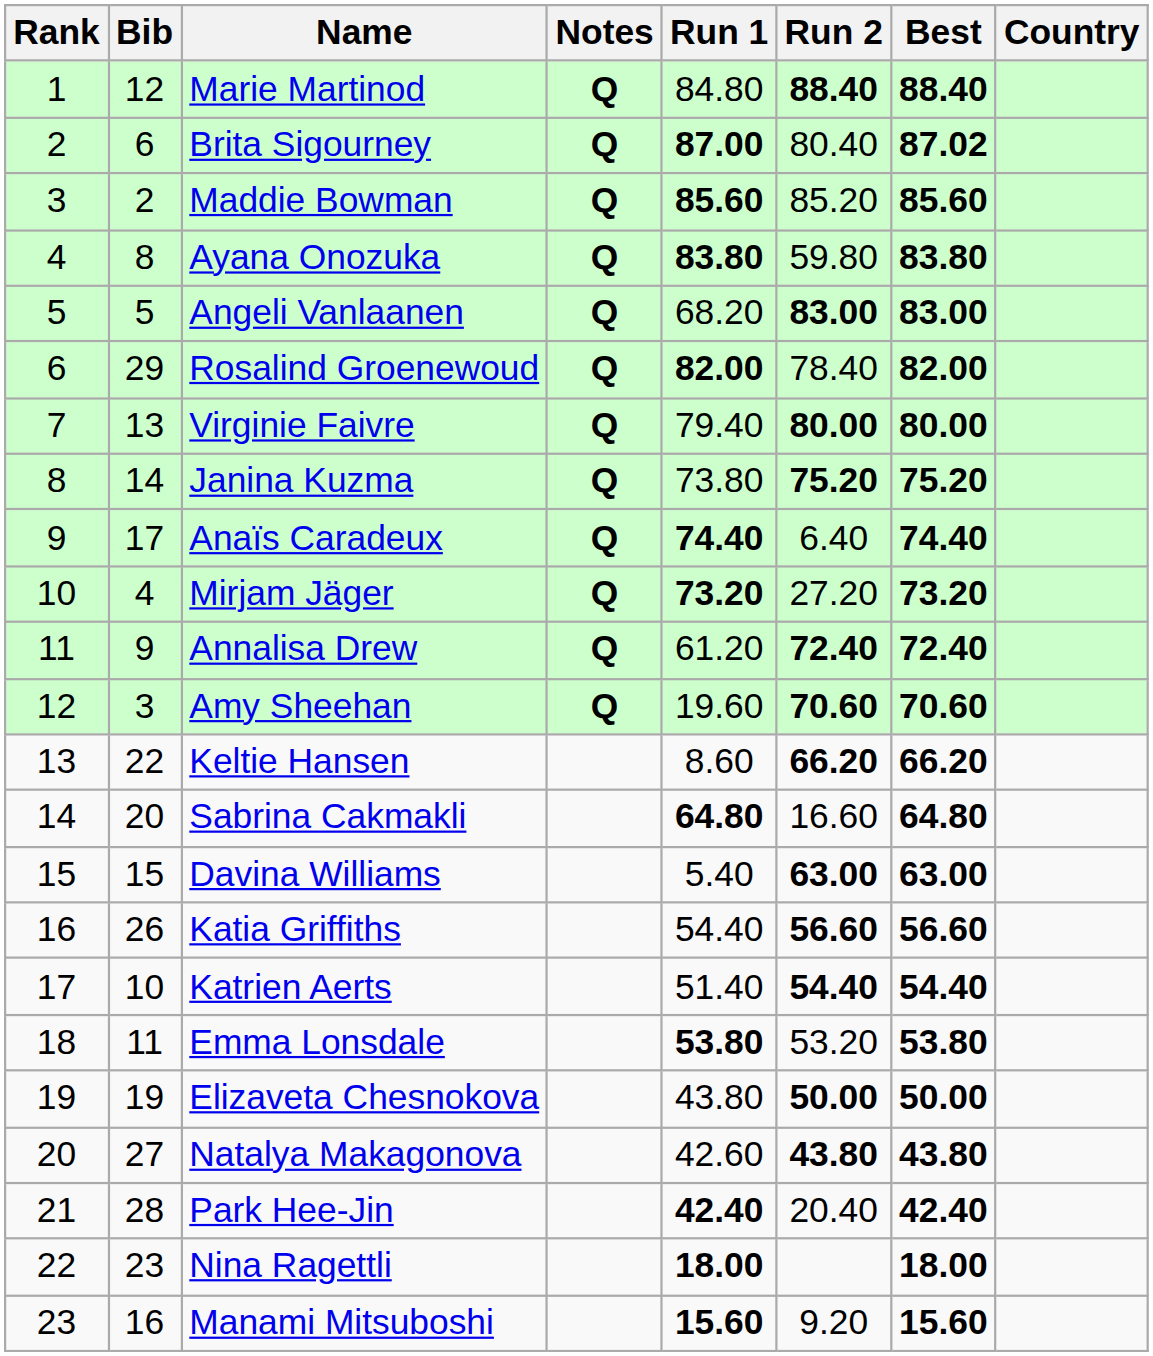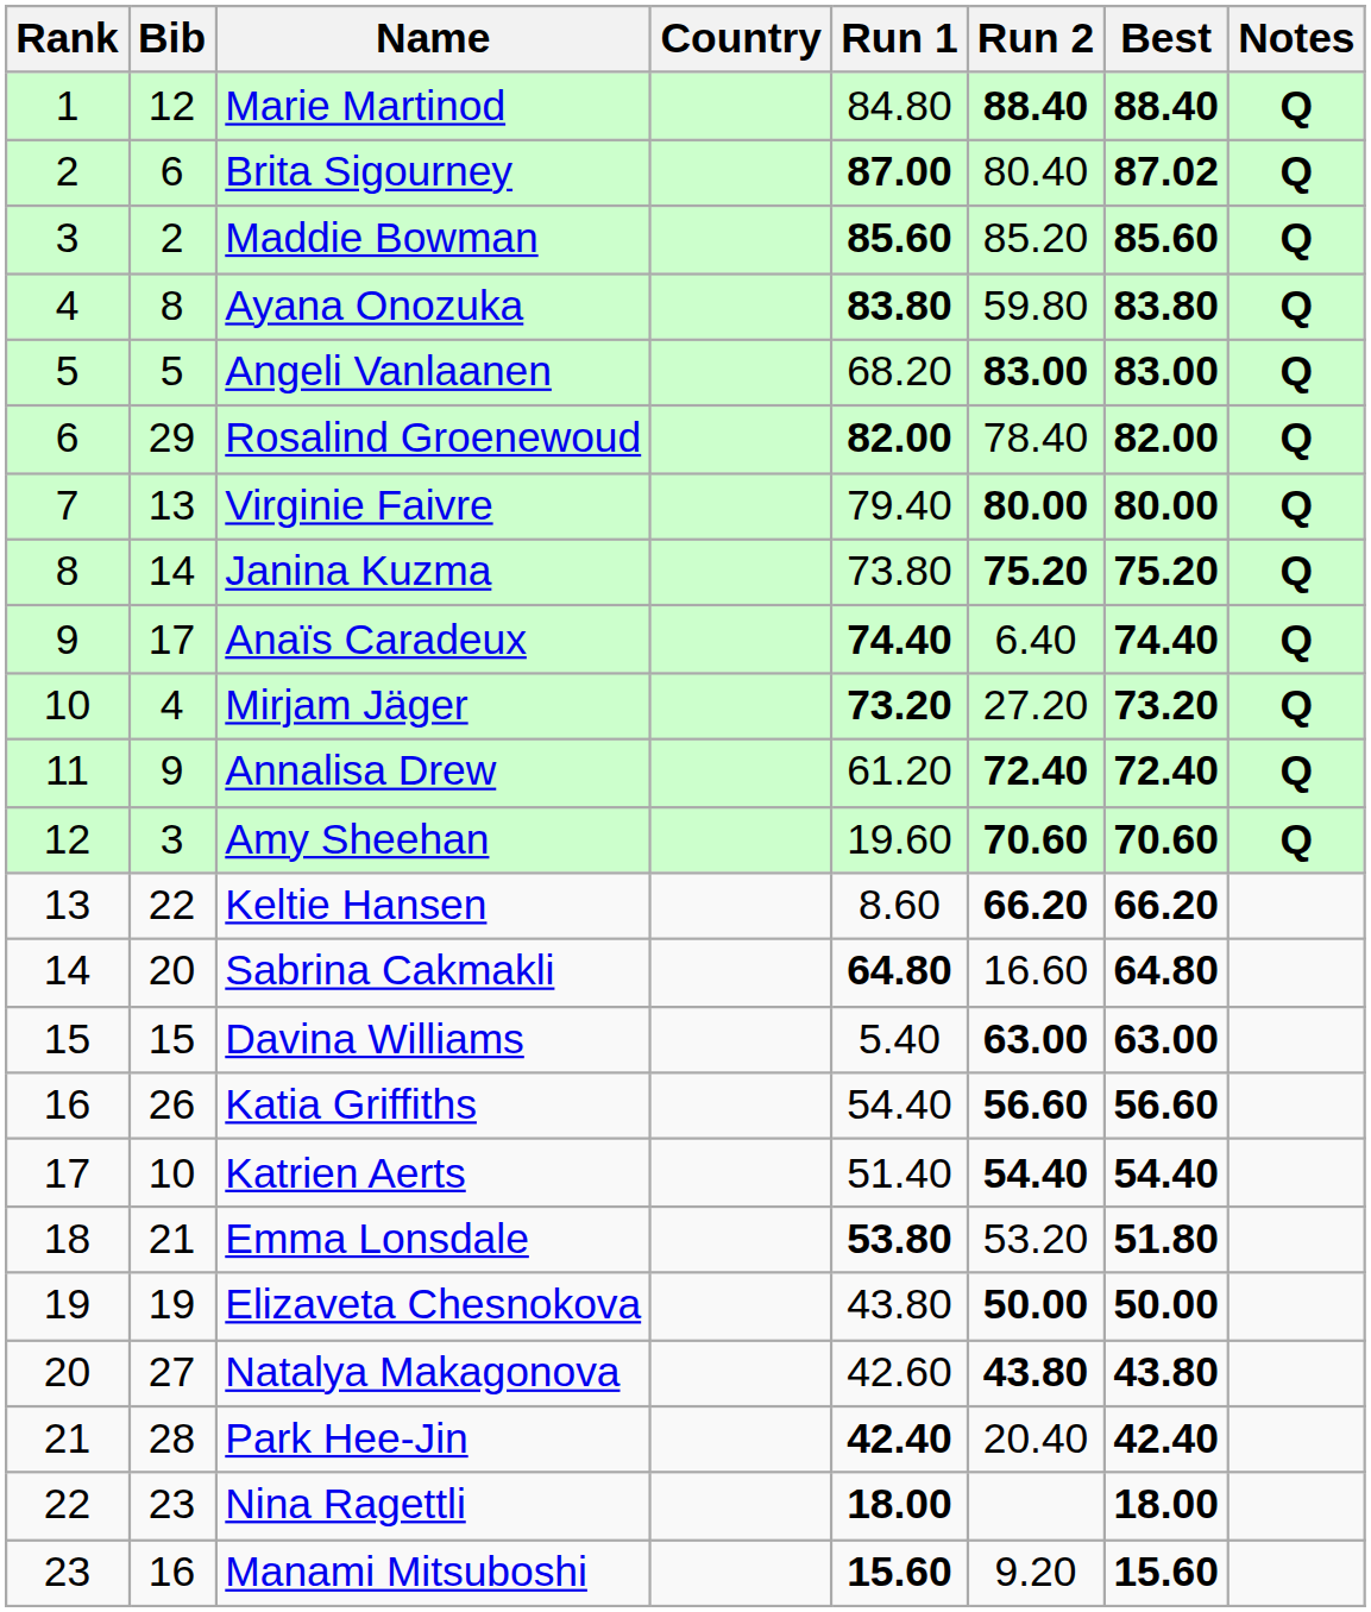 <table class="wikitable sortable" style="text-align:center">
 <tr>
 <th>Rank</th>
 <th>Bib</th>
 <th>Name</th>
-<th>Notes</th>
+<th>Country</th>
 <th>Run 1</th>
 <th>Run 2</th>
 <th>Best</th>
-<th>Country</th>
+<th>Notes</th>
 </tr>
 <tr bgcolor="#ccffcc">
 <td>1</td>
 <td>12</td>
 <td align="left"><a href='#'>Marie Martinod</a></td>
-<td><strong>Q</strong></td>
+<td align="left"></td>
 <td>84.80</td>
 <td><strong>88.40</strong></td>
 <td><strong>88.40</strong></td>
-<td align="left"></td>
+<td><strong>Q</strong></td>
 </tr>
 <tr bgcolor="#ccffcc">
 <td>2</td>
 <td>6</td>
 <td align=left><a href='#'>Brita Sigourney</a></td>
-<td><strong>Q</strong></td>
+<td align=left></td>
 <td><strong>87.00</strong></td>
 <td>80.40</td>
 <td><strong>87.02</strong></td>
-<td align=left></td>
+<td><strong>Q</strong></td>
 </tr>
 <tr bgcolor="#ccffcc">
 <td>3</td>
 <td>2</td>
 <td align=left><a href='#'>Maddie Bowman</a></td>
-<td><strong>Q</strong></td>
+<td align=left></td>
 <td><strong>85.60</strong></td>
 <td>85.20</td>
 <td><strong>85.60</strong></td>
-<td align=left></td>
+<td><strong>Q</strong></td>
 </tr>
 <tr bgcolor="#ccffcc">
 <td>4</td>
 <td>8</td>
 <td align=left><a href='#'>Ayana Onozuka</a></td>
-<td><strong>Q</strong></td>
+<td align=left></td>
 <td><strong>83.80</strong></td>
 <td>59.80</td>
 <td><strong>83.80</strong></td>
-<td align=left></td>
+<td><strong>Q</strong></td>
 </tr>
 <tr bgcolor="#ccffcc">
 <td>5</td>
 <td>5</td>
 <td align="left"><a href='#'>Angeli Vanlaanen</a></td>
-<td><strong>Q</strong></td>
+<td align="left"></td>
 <td>68.20</td>
 <td><strong>83.00</strong></td>
 <td><strong>83.00</strong></td>
-<td align="left"></td>
+<td><strong>Q</strong></td>
 </tr>
 <tr bgcolor="#ccffcc">
 <td>6</td>
 <td>29</td>
 <td align=left><a href='#'>Rosalind Groenewoud</a></td>
-<td><strong>Q</strong></td>
+<td align=left></td>
 <td><strong>82.00</strong></td>
 <td>78.40</td>
 <td><strong>82.00</strong></td>
-<td align=left></td>
+<td><strong>Q</strong></td>
 </tr>
 <tr bgcolor="#ccffcc">
 <td>7</td>
 <td>13</td>
 <td align=left><a href='#'>Virginie Faivre</a></td>
-<td><strong>Q</strong></td>
+<td align=left></td>
 <td>79.40</td>
 <td><strong>80.00</strong></td>
 <td><strong>80.00</strong></td>
-<td align=left></td>
+<td><strong>Q</strong></td>
 </tr>
 <tr bgcolor="#ccffcc">
 <td>8</td>
 <td>14</td>
 <td align=left><a href='#'>Janina Kuzma</a></td>
-<td><strong>Q</strong></td>
+<td align=left></td>
 <td>73.80</td>
 <td><strong>75.20</strong></td>
 <td><strong>75.20</strong></td>
-<td align=left></td>
+<td><strong>Q</strong></td>
 </tr>
 <tr bgcolor="#ccffcc">
 <td>9</td>
 <td>17</td>
 <td align=left><a href='#'>Anaïs Caradeux</a></td>
-<td><strong>Q</strong></td>
+<td align=left></td>
 <td><strong>74.40</strong></td>
 <td>6.40</td>
 <td><strong>74.40</strong></td>
-<td align=left></td>
+<td><strong>Q</strong></td>
 </tr>
 <tr bgcolor="#ccffcc">
 <td>10</td>
 <td>4</td>
 <td align=left><a href='#'>Mirjam Jäger</a></td>
-<td><strong>Q</strong></td>
+<td align=left></td>
 <td><strong>73.20</strong></td>
 <td>27.20</td>
 <td><strong>73.20</strong></td>
-<td align=left></td>
+<td><strong>Q</strong></td>
 </tr>
 <tr bgcolor="#ccffcc">
 <td>11</td>
 <td>9</td>
 <td align=left><a href='#'>Annalisa Drew</a></td>
-<td><strong>Q</strong></td>
+<td align=left></td>
 <td>61.20</td>
 <td><strong>72.40</strong></td>
 <td><strong>72.40</strong></td>
-<td align=left></td>
+<td><strong>Q</strong></td>
 </tr>
 <tr bgcolor="#ccffcc">
 <td>12</td>
 <td>3</td>
 <td align=left><a href='#'>Amy Sheehan</a></td>
-<td><strong>Q</strong></td>
+<td align=left></td>
 <td>19.60</td>
 <td><strong>70.60</strong></td>
 <td><strong>70.60</strong></td>
-<td align=left></td>
+<td><strong>Q</strong></td>
 </tr>
 <tr>
 <td>13</td>
 <td>22</td>
 <td align="left"><a href='#'>Keltie Hansen</a></td>
-<td></td>
+<td align="left"></td>
 <td>8.60</td>
 <td><strong>66.20</strong></td>
 <td><strong>66.20</strong></td>
-<td align="left"></td>
+<td></td>
 </tr>
 <tr>
 <td>14</td>
 <td>20</td>
 <td align="left"><a href='#'>Sabrina Cakmakli</a></td>
-<td></td>
+<td align="left"></td>
 <td><strong>64.80</strong></td>
 <td>16.60</td>
 <td><strong>64.80</strong></td>
-<td align="left"></td>
+<td></td>
 </tr>
 <tr>
 <td>15</td>
 <td>15</td>
 <td align=left><a href='#'>Davina Williams</a></td>
-<td></td>
+<td align=left></td>
 <td>5.40</td>
 <td><strong>63.00</strong></td>
 <td><strong>63.00</strong></td>
-<td align=left></td>
+<td></td>
 </tr>
 <tr>
 <td>16</td>
 <td>26</td>
 <td align=left><a href='#'>Katia Griffiths</a></td>
-<td></td>
+<td align=left></td>
 <td>54.40</td>
 <td><strong>56.60</strong></td>
 <td><strong>56.60</strong></td>
-<td align=left></td>
+<td></td>
 </tr>
 <tr>
 <td>17</td>
 <td>10</td>
 <td align=left><a href='#'>Katrien Aerts</a></td>
-<td></td>
+<td align=left></td>
 <td>51.40</td>
 <td><strong>54.40</strong></td>
 <td><strong>54.40</strong></td>
-<td align=left></td>
+<td></td>
 </tr>
 <tr>
 <td>18</td>
-<td>11</td>
+<td>21</td>
 <td align=left><a href='#'>Emma Lonsdale</a></td>
-<td></td>
+<td align=left></td>
 <td><strong>53.80</strong></td>
 <td>53.20</td>
-<td><strong>53.80</strong></td>
-<td align=left></td>
+<td><strong>51.80</strong></td>
+<td></td>
 </tr>
 <tr>
 <td>19</td>
 <td>19</td>
 <td align=left><a href='#'>Elizaveta Chesnokova</a></td>
-<td></td>
+<td align=left></td>
 <td>43.80</td>
 <td><strong>50.00</strong></td>
 <td><strong>50.00</strong></td>
-<td align=left></td>
+<td></td>
 </tr>
 <tr>
 <td>20</td>
 <td>27</td>
 <td align="left"><a href='#'>Natalya Makagonova</a></td>
-<td></td>
+<td align="left"></td>
 <td>42.60</td>
 <td><strong>43.80</strong></td>
 <td><strong>43.80</strong></td>
-<td align="left"></td>
+<td></td>
 </tr>
 <tr>
 <td>21</td>
 <td>28</td>
 <td align=left><a href='#'>Park Hee-Jin</a></td>
-<td></td>
+<td align=left></td>
 <td><strong>42.40</strong></td>
 <td>20.40</td>
 <td><strong>42.40</strong></td>
-<td align=left></td>
+<td></td>
 </tr>
 <tr>
 <td>22</td>
 <td>23</td>
 <td align=left><a href='#'>Nina Ragettli</a></td>
+<td align=left></td>
+<td><strong>18.00</strong></td>
 <td></td>
 <td><strong>18.00</strong></td>
 <td></td>
-<td><strong>18.00</strong></td>
-<td align=left></td>
 </tr>
 <tr>
 <td>23</td>
 <td>16</td>
 <td align=left><a href='#'>Manami Mitsuboshi</a></td>
-<td></td>
+<td align=left></td>
 <td><strong>15.60</strong></td>
 <td>9.20</td>
 <td><strong>15.60</strong></td>
-<td align=left></td>
+<td></td>
 </tr>
 </table>
